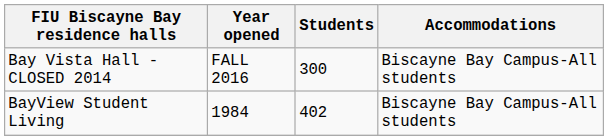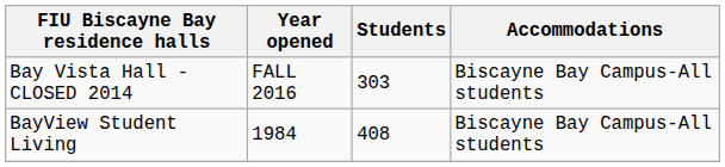 <table class="wikitable"  style="width:500px; margin:10px">
 <tr>
 <th>FIU Biscayne Bay residence halls</th>
 <th>Year opened</th>
 <th>Students</th>
 <th>Accommodations</th>
 </tr>
 <tr>
 <td>Bay Vista Hall - CLOSED 2014 </td>
 <td>FALL 2016</td>
-<td>300</td>
+<td>303</td>
 <td>Biscayne Bay Campus-All students</td>
 </tr>
 <tr>
 <td>BayView Student Living</td>
 <td>1984</td>
-<td>402</td>
+<td>408</td>
 <td>Biscayne Bay Campus-All students</td>
 </tr>
 <tr>
 </tr>
 </table>
